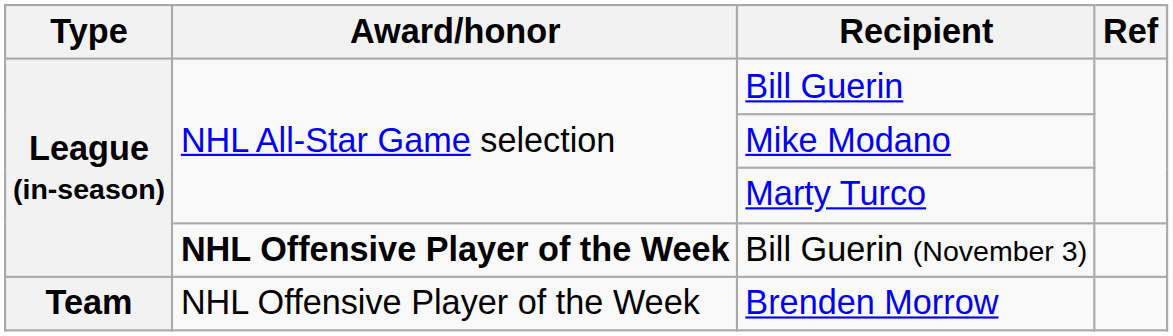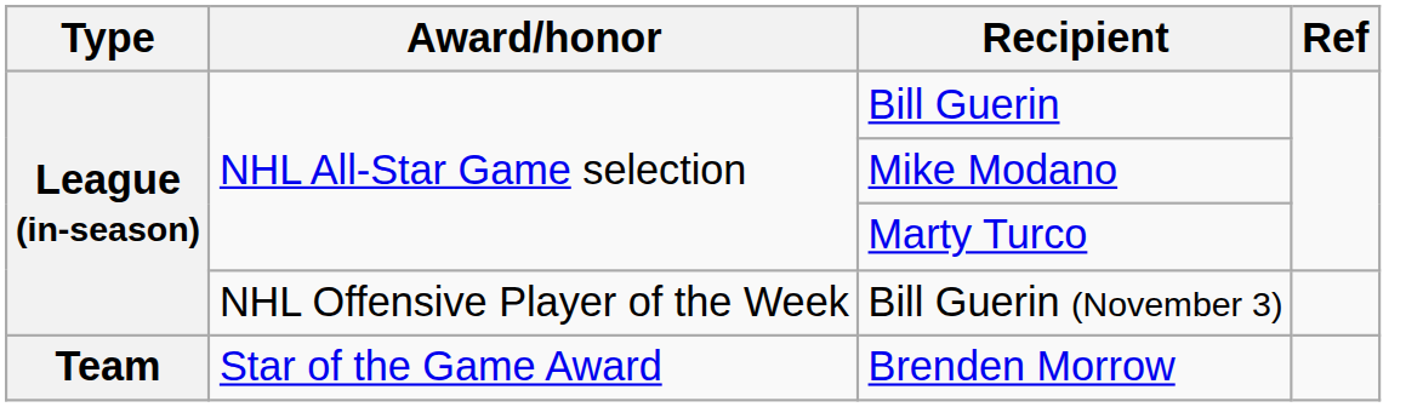 <table class="wikitable">
 <tr>
 <th scope="col">Type</th>
 <th scope="col">Award/honor</th>
 <th scope="col">Recipient</th>
 <th scope="col">Ref</th>
 </tr>
 <tr>
 <th scope="row" rowspan="4">League<br><small>(in-season)</small></th>
 <td rowspan="3"><a href='#'>NHL All-Star Game</a> selection</td>
 <td><a href='#'>Bill Guerin</a></td>
 <td rowspan="3"></td>
 </tr>
 <tr>
 <td><a href='#'>Mike Modano</a></td>
 </tr>
 <tr>
 <td><a href='#'>Marty Turco</a></td>
 </tr>
 <tr>
-<td><strong>NHL Offensive Player of the Week</strong></td>
+<td>NHL Offensive Player of the Week</td>
 <td>Bill Guerin <small>(November 3)</small></td>
 <td></td>
 </tr>
 <tr>
 <th scope="row">Team</th>
-<td>NHL Offensive Player of the Week</td>
+<td><a href='#'>Star of the Game Award</a></td>
 <td><a href='#'>Brenden Morrow</a></td>
 <td></td>
 </tr>
 </table>
